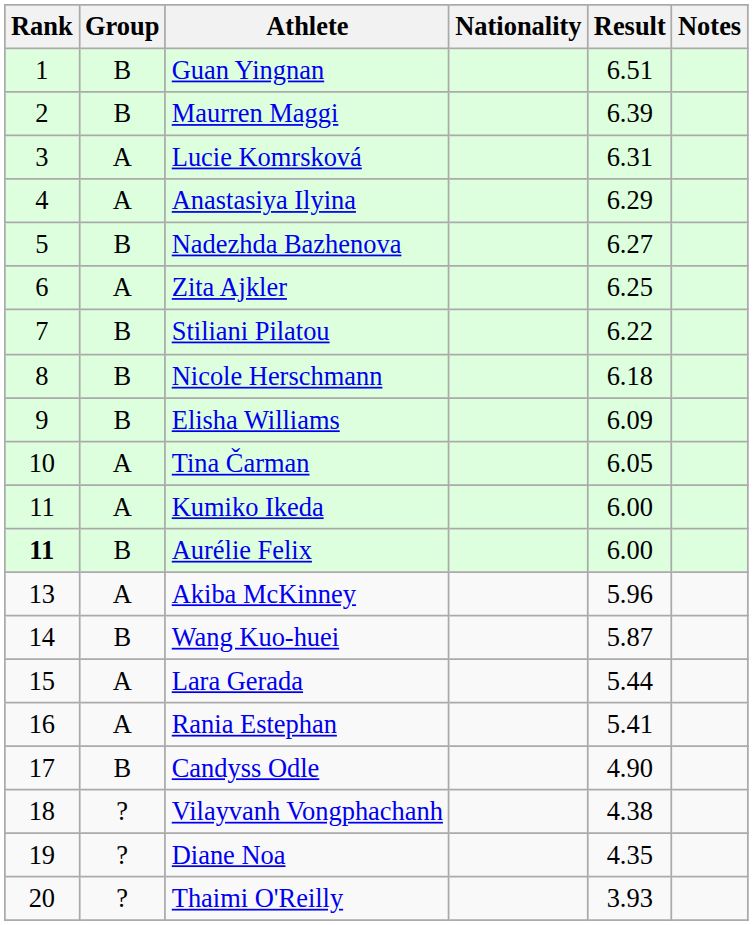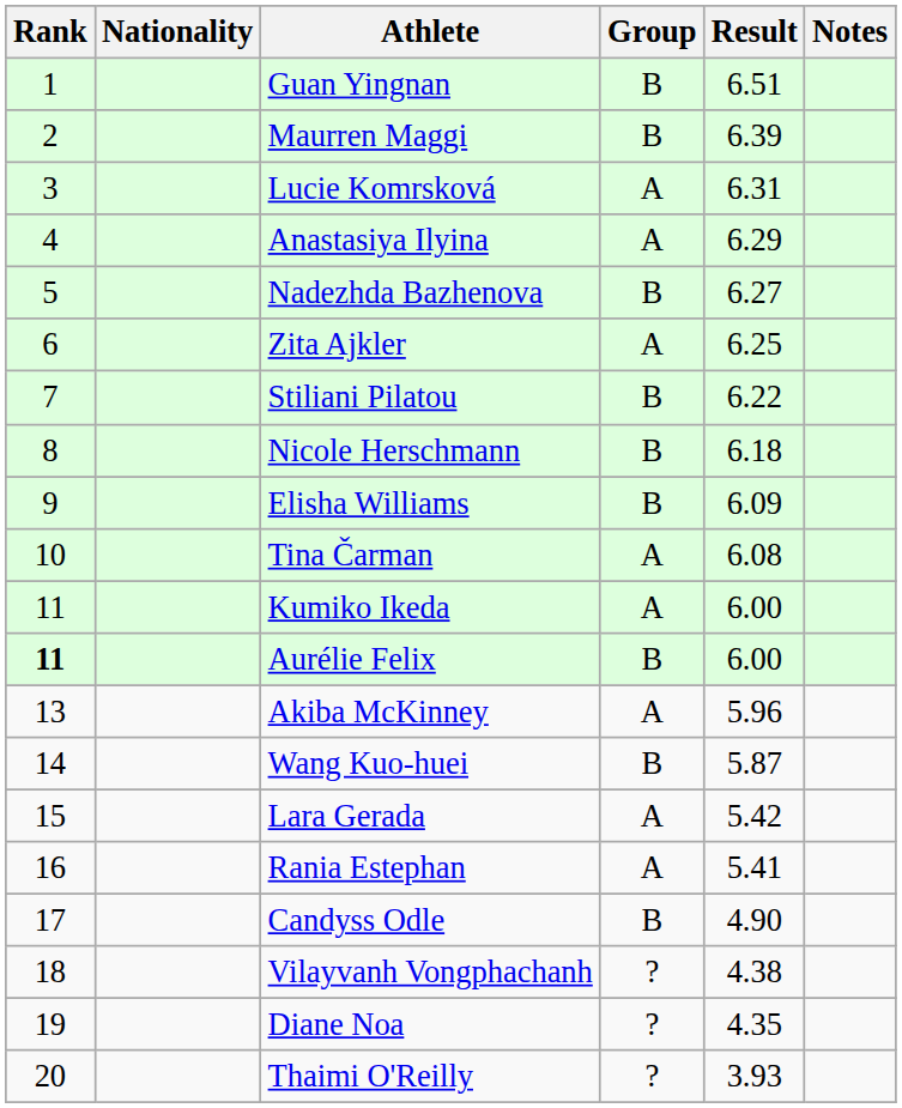 <table class="wikitable sortable" style="text-align:center;font-size:95%">
 <tr>
 <th>Rank</th>
+<th>Nationality</th>
+<th>Athlete</th>
 <th>Group</th>
-<th>Athlete</th>
-<th>Nationality</th>
 <th>Result</th>
 <th>Notes</th>
 </tr>
 <tr bgcolor=ddffdd>
 <td>1</td>
+<td align=left></td>
+<td align="left"><a href='#'>Guan Yingnan</a></td>
 <td>B</td>
-<td align="left"><a href='#'>Guan Yingnan</a></td>
-<td align=left></td>
 <td>6.51</td>
 <td></td>
 </tr>
 <tr bgcolor=ddffdd>
 <td>2</td>
+<td align=left></td>
+<td align="left"><a href='#'>Maurren Maggi</a></td>
 <td>B</td>
-<td align="left"><a href='#'>Maurren Maggi</a></td>
-<td align=left></td>
 <td>6.39</td>
 <td></td>
 </tr>
 <tr bgcolor=ddffdd>
 <td>3</td>
+<td align=left></td>
+<td align="left"><a href='#'>Lucie Komrsková</a></td>
 <td>A</td>
-<td align="left"><a href='#'>Lucie Komrsková</a></td>
-<td align=left></td>
 <td>6.31</td>
 <td></td>
 </tr>
 <tr bgcolor=ddffdd>
 <td>4</td>
+<td align=left></td>
+<td align="left"><a href='#'>Anastasiya Ilyina</a></td>
 <td>A</td>
-<td align="left"><a href='#'>Anastasiya Ilyina</a></td>
-<td align=left></td>
 <td>6.29</td>
 <td></td>
 </tr>
 <tr bgcolor=ddffdd>
 <td>5</td>
+<td align=left></td>
+<td align="left"><a href='#'>Nadezhda Bazhenova</a></td>
 <td>B</td>
-<td align="left"><a href='#'>Nadezhda Bazhenova</a></td>
-<td align=left></td>
 <td>6.27</td>
 <td></td>
 </tr>
 <tr bgcolor=ddffdd>
 <td>6</td>
+<td align=left></td>
+<td align="left"><a href='#'>Zita Ajkler</a></td>
 <td>A</td>
-<td align="left"><a href='#'>Zita Ajkler</a></td>
-<td align=left></td>
 <td>6.25</td>
 <td></td>
 </tr>
 <tr bgcolor=ddffdd>
 <td>7</td>
+<td align=left></td>
+<td align="left"><a href='#'>Stiliani Pilatou</a></td>
 <td>B</td>
-<td align="left"><a href='#'>Stiliani Pilatou</a></td>
-<td align=left></td>
 <td>6.22</td>
 <td></td>
 </tr>
 <tr bgcolor=ddffdd>
 <td>8</td>
+<td align=left></td>
+<td align="left"><a href='#'>Nicole Herschmann</a></td>
 <td>B</td>
-<td align="left"><a href='#'>Nicole Herschmann</a></td>
-<td align=left></td>
 <td>6.18</td>
 <td></td>
 </tr>
 <tr bgcolor=ddffdd>
 <td>9</td>
+<td align=left></td>
+<td align="left"><a href='#'>Elisha Williams</a></td>
 <td>B</td>
-<td align="left"><a href='#'>Elisha Williams</a></td>
-<td align=left></td>
 <td>6.09</td>
 <td></td>
 </tr>
 <tr bgcolor=ddffdd>
 <td>10</td>
+<td align=left></td>
+<td align="left"><a href='#'>Tina Čarman</a></td>
 <td>A</td>
-<td align="left"><a href='#'>Tina Čarman</a></td>
-<td align=left></td>
-<td>6.05</td>
+<td>6.08</td>
 <td></td>
 </tr>
 <tr bgcolor=ddffdd>
 <td>11</td>
+<td align=left></td>
+<td align="left"><a href='#'>Kumiko Ikeda</a></td>
 <td>A</td>
-<td align="left"><a href='#'>Kumiko Ikeda</a></td>
-<td align=left></td>
 <td>6.00</td>
 <td></td>
 </tr>
 <tr bgcolor=ddffdd>
 <td><strong>11</strong></td>
+<td align=left></td>
+<td align="left"><a href='#'>Aurélie Felix</a></td>
 <td>B</td>
-<td align="left"><a href='#'>Aurélie Felix</a></td>
-<td align=left></td>
 <td>6.00</td>
 <td></td>
 </tr>
 <tr>
 <td>13</td>
+<td align=left></td>
+<td align="left"><a href='#'>Akiba McKinney</a></td>
 <td>A</td>
-<td align="left"><a href='#'>Akiba McKinney</a></td>
-<td align=left></td>
 <td>5.96</td>
 <td></td>
 </tr>
 <tr>
 <td>14</td>
+<td align=left></td>
+<td align="left"><a href='#'>Wang Kuo-huei</a></td>
 <td>B</td>
-<td align="left"><a href='#'>Wang Kuo-huei</a></td>
-<td align=left></td>
 <td>5.87</td>
 <td></td>
 </tr>
 <tr>
 <td>15</td>
+<td align=left></td>
+<td align="left"><a href='#'>Lara Gerada</a></td>
 <td>A</td>
-<td align="left"><a href='#'>Lara Gerada</a></td>
-<td align=left></td>
-<td>5.44</td>
+<td>5.42</td>
 <td></td>
 </tr>
 <tr>
 <td>16</td>
+<td align=left></td>
+<td align="left"><a href='#'>Rania Estephan</a></td>
 <td>A</td>
-<td align="left"><a href='#'>Rania Estephan</a></td>
-<td align=left></td>
 <td>5.41</td>
 <td></td>
 </tr>
 <tr>
 <td>17</td>
+<td align=left></td>
+<td align="left"><a href='#'>Candyss Odle</a></td>
 <td>B</td>
-<td align="left"><a href='#'>Candyss Odle</a></td>
-<td align=left></td>
 <td>4.90</td>
 <td></td>
 </tr>
 <tr>
 <td>18</td>
+<td align=left></td>
+<td align="left"><a href='#'>Vilayvanh Vongphachanh</a></td>
 <td>?</td>
-<td align="left"><a href='#'>Vilayvanh Vongphachanh</a></td>
-<td align=left></td>
 <td>4.38</td>
 <td></td>
 </tr>
 <tr>
 <td>19</td>
+<td align=left></td>
+<td align="left"><a href='#'>Diane Noa</a></td>
 <td>?</td>
-<td align="left"><a href='#'>Diane Noa</a></td>
-<td align=left></td>
 <td>4.35</td>
 <td></td>
 </tr>
 <tr>
 <td>20</td>
+<td align=left></td>
+<td align="left"><a href='#'>Thaimi O'Reilly</a></td>
 <td>?</td>
-<td align="left"><a href='#'>Thaimi O'Reilly</a></td>
-<td align=left></td>
 <td>3.93</td>
 <td></td>
 </tr>
 </table>
